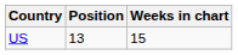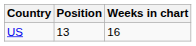 <table class="wikitable">
 <tr>
 <th>Country</th>
 <th>Position</th>
 <th>Weeks in chart</th>
 </tr>
 <tr>
 <td><a href='#'>US</a></td>
 <td>13</td>
-<td>15</td>
+<td>16</td>
 </tr>
 </table>
